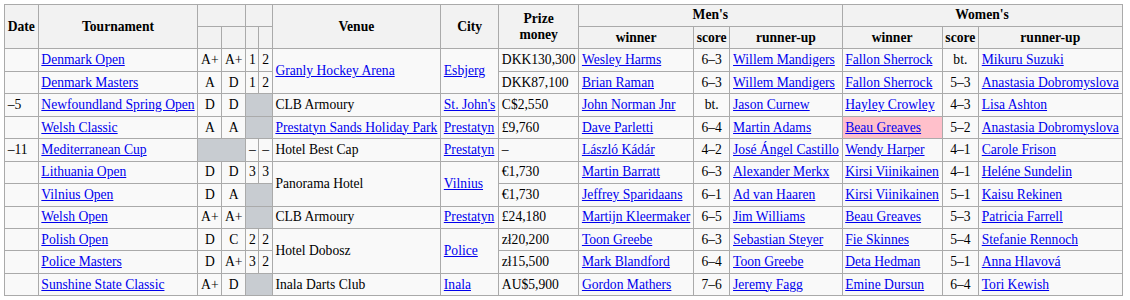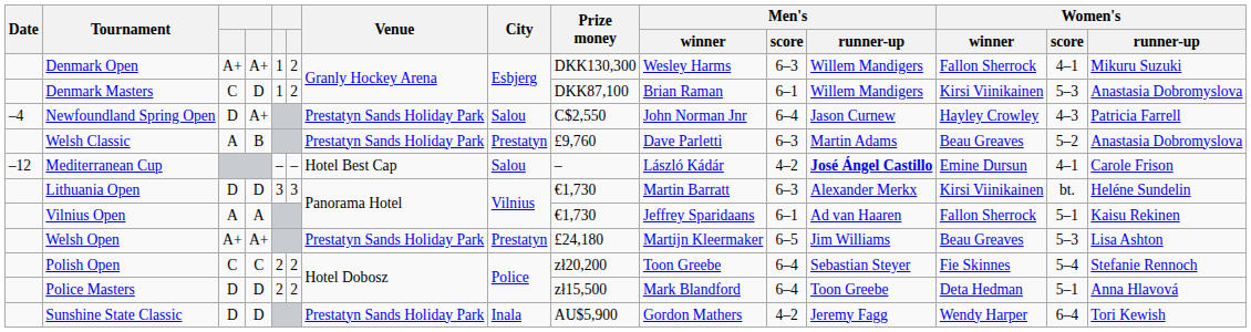 <table class="wikitable sortable" style="font-size: 85%">
 <tr>
 <th rowspan="2">Date</th>
 <th rowspan="2">Tournament</th>
 <th colspan="2"></th>
 <th colspan="2"></th>
 <th rowspan="2">Venue</th>
 <th rowspan="2">City</th>
 <th rowspan="2" class=unsortable>Prize<br>money</th>
 <th colspan="3">Men's</th>
 <th colspan="3">Women's</th>
 </tr>
 <tr>
 <th></th>
 <th></th>
 <th></th>
 <th></th>
 <th>winner</th>
 <th class=unsortable>score</th>
 <th>runner-up</th>
 <th>winner</th>
 <th class=unsortable>score</th>
 <th>runner-up</th>
 </tr>
 <tr>
 <td></td>
 <td><a href='#'>Denmark Open</a></td>
 <td align="center">A+</td>
 <td align="center">A+</td>
 <td align="center">1</td>
 <td align="center">2</td>
 <td rowspan=2><a href='#'>Granly Hockey Arena</a></td>
 <td rowspan=2> <a href='#'>Esbjerg</a></td>
 <td>DKK130,300</td>
 <td> <a href='#'>Wesley Harms</a></td>
 <td align="center">6–3</td>
 <td> <a href='#'>Willem Mandigers</a></td>
 <td> <a href='#'>Fallon Sherrock</a></td>
-<td align="center">bt.</td>
+<td align="center">4–1</td>
 <td> <a href='#'>Mikuru Suzuki</a></td>
 </tr>
 <tr>
 <td></td>
 <td><a href='#'>Denmark Masters</a></td>
-<td align="center">A</td>
+<td align="center">C</td>
 <td align="center">D</td>
 <td align="center">1</td>
 <td align="center">2</td>
 <td>DKK87,100</td>
 <td> <a href='#'>Brian Raman</a></td>
-<td align="center">6–3</td>
+<td align="center">6–1</td>
 <td> <a href='#'>Willem Mandigers</a></td>
-<td> <a href='#'>Fallon Sherrock</a></td>
+<td> <a href='#'>Kirsi Viinikainen</a></td>
 <td align="center">5–3</td>
 <td> <a href='#'>Anastasia Dobromyslova</a></td>
 </tr>
 <tr>
-<td>–5</td>
+<td>–4</td>
 <td><a href='#'>Newfoundland Spring Open</a></td>
 <td align="center">D</td>
-<td align="center">D</td>
+<td align="center">A+</td>
 <td colspan=2 style="background:#c8ccd1"></td>
-<td>CLB Armoury</td>
-<td> <a href='#'>St. John's</a></td>
+<td><a href='#'>Prestatyn Sands Holiday Park</a></td>
+<td> <a href='#'>Salou</a></td>
 <td>C$2,550</td>
 <td> <a href='#'>John Norman Jnr</a></td>
-<td align="center">bt.</td>
+<td align="center">6–4</td>
 <td> <a href='#'>Jason Curnew</a></td>
 <td> <a href='#'>Hayley Crowley</a></td>
 <td align="center">4–3</td>
-<td> <a href='#'>Lisa Ashton</a></td>
+<td> <a href='#'>Patricia Farrell</a></td>
 </tr>
 <tr>
 <td></td>
 <td><a href='#'>Welsh Classic</a></td>
 <td align="center">A</td>
-<td align="center">A</td>
+<td align="center">B</td>
 <td colspan=2 style="background:#c8ccd1"></td>
 <td><a href='#'>Prestatyn Sands Holiday Park</a></td>
 <td> <a href='#'>Prestatyn</a></td>
 <td>£9,760</td>
 <td> <a href='#'>Dave Parletti</a></td>
-<td align="center">6–4</td>
+<td align="center">6–3</td>
 <td> <a href='#'>Martin Adams</a></td>
-<td style="background: pink;"> <a href='#'>Beau Greaves</a></td>
+<td> <a href='#'>Beau Greaves</a></td>
 <td align="center">5–2</td>
 <td> <a href='#'>Anastasia Dobromyslova</a></td>
 </tr>
 <tr>
-<td>–11</td>
+<td>–12</td>
 <td><a href='#'>Mediterranean Cup</a></td>
 <td colspan=2 style="background:#c8ccd1"></td>
 <td align="center">–</td>
 <td align="center">–</td>
 <td>Hotel Best Cap</td>
-<td> <a href='#'>Prestatyn</a></td>
+<td> <a href='#'>Salou</a></td>
 <td>–</td>
 <td> <a href='#'>László Kádár</a></td>
 <td align="center">4–2</td>
-<td> <a href='#'>José Ángel Castillo</a></td>
-<td> <a href='#'>Wendy Harper</a></td>
+<td><strong> <a href='#'>José Ángel Castillo</a></strong></td>
+<td> <a href='#'>Emine Dursun</a></td>
 <td align="center">4–1</td>
 <td> <a href='#'>Carole Frison</a></td>
 </tr>
 <tr>
 <td></td>
 <td><a href='#'>Lithuania Open</a></td>
 <td align="center">D</td>
 <td align="center">D</td>
 <td align="center">3</td>
 <td align="center">3</td>
 <td rowspan=2>Panorama Hotel</td>
 <td rowspan=2> <a href='#'>Vilnius</a></td>
 <td>€1,730</td>
 <td> <a href='#'>Martin Barratt</a></td>
 <td align="center">6–3</td>
 <td> <a href='#'>Alexander Merkx</a></td>
 <td> <a href='#'>Kirsi Viinikainen</a></td>
-<td align="center">4–1</td>
+<td align="center">bt.</td>
 <td> <a href='#'>Heléne Sundelin</a></td>
 </tr>
 <tr>
 <td></td>
 <td><a href='#'>Vilnius Open</a></td>
-<td align="center">D</td>
+<td align="center">A</td>
 <td align="center">A</td>
 <td colspan=2 style="background:#c8ccd1"></td>
 <td>€1,730</td>
 <td> <a href='#'>Jeffrey Sparidaans</a></td>
 <td align="center">6–1</td>
 <td> <a href='#'>Ad van Haaren</a></td>
-<td> <a href='#'>Kirsi Viinikainen</a></td>
+<td> <a href='#'>Fallon Sherrock</a></td>
 <td align="center">5–1</td>
 <td> <a href='#'>Kaisu Rekinen</a></td>
 </tr>
 <tr>
 <td></td>
 <td><a href='#'>Welsh Open</a></td>
 <td align="center">A+</td>
 <td align="center">A+</td>
 <td colspan=2 style="background:#c8ccd1"></td>
-<td>CLB Armoury</td>
+<td><a href='#'>Prestatyn Sands Holiday Park</a></td>
 <td> <a href='#'>Prestatyn</a></td>
 <td>£24,180</td>
 <td> <a href='#'>Martijn Kleermaker</a></td>
 <td align="center">6–5</td>
 <td> <a href='#'>Jim Williams</a></td>
 <td> <a href='#'>Beau Greaves</a></td>
 <td align="center">5–3</td>
-<td> <a href='#'>Patricia Farrell</a></td>
+<td> <a href='#'>Lisa Ashton</a></td>
 </tr>
 <tr>
 <td></td>
 <td><a href='#'>Polish Open</a></td>
-<td align="center">D</td>
+<td align="center">C</td>
 <td align="center">C</td>
 <td align="center">2</td>
 <td align="center">2</td>
 <td rowspan=2>Hotel Dobosz</td>
 <td rowspan=2> <a href='#'>Police</a></td>
 <td>zł20,200</td>
 <td> <a href='#'>Toon Greebe</a></td>
-<td align="center">6–3</td>
+<td align="center">6–4</td>
 <td> <a href='#'>Sebastian Steyer</a></td>
 <td> <a href='#'>Fie Skinnes</a></td>
 <td align="center">5–4</td>
 <td> <a href='#'>Stefanie Rennoch</a></td>
 </tr>
 <tr>
 <td></td>
 <td><a href='#'>Police Masters</a></td>
 <td align="center">D</td>
-<td align="center">A+</td>
-<td align="center">3</td>
+<td align="center">D</td>
+<td align="center">2</td>
 <td align="center">2</td>
 <td>zł15,500</td>
 <td> <a href='#'>Mark Blandford</a></td>
 <td align="center">6–4</td>
 <td> <a href='#'>Toon Greebe</a></td>
 <td> <a href='#'>Deta Hedman</a></td>
 <td align="center">5–1</td>
 <td> <a href='#'>Anna Hlavová</a></td>
 </tr>
 <tr>
 <td></td>
 <td><a href='#'>Sunshine State Classic</a></td>
-<td align="center">A+</td>
+<td align="center">D</td>
 <td align="center">D</td>
 <td colspan=2 style="background:#c8ccd1"></td>
-<td>Inala Darts Club</td>
+<td><a href='#'>Prestatyn Sands Holiday Park</a></td>
 <td> <a href='#'>Inala</a></td>
 <td>AU$5,900</td>
 <td> <a href='#'>Gordon Mathers</a></td>
-<td align="center">7–6</td>
+<td align="center">4–2</td>
 <td> <a href='#'>Jeremy Fagg</a></td>
-<td> <a href='#'>Emine Dursun</a></td>
+<td> <a href='#'>Wendy Harper</a></td>
 <td align="center">6–4</td>
 <td> <a href='#'>Tori Kewish</a></td>
 </tr>
 </table>
